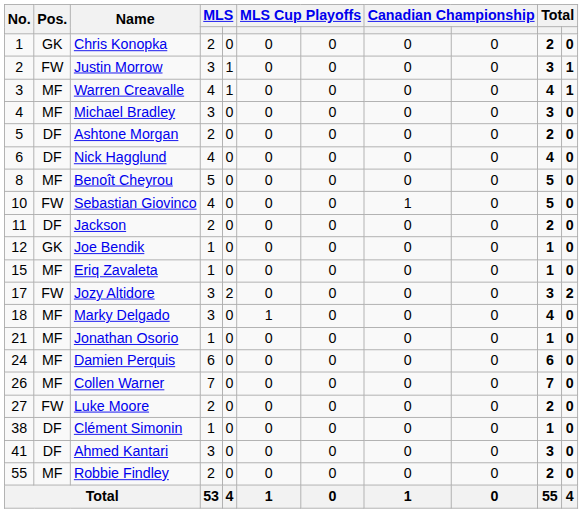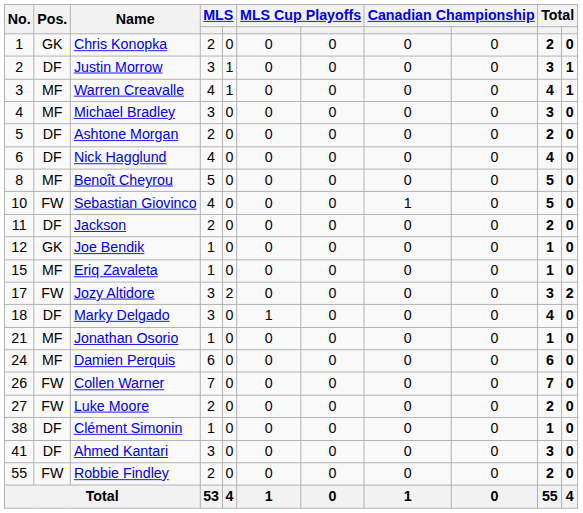 <table class="wikitable sortable" style="text-align: center;">
 <tr>
 <th rowspan="2">No.</th>
 <th rowspan="2">Pos.</th>
 <th rowspan="2">Name</th>
 <th colspan="2"><a href='#'>MLS</a></th>
 <th colspan="2"><a href='#'>MLS Cup Playoffs</a></th>
 <th colspan="2"><a href='#'>Canadian Championship</a></th>
 <th colspan="2"><strong>Total</strong></th>
 </tr>
 <tr>
 <th></th>
 <th></th>
 <th></th>
 <th></th>
 <th></th>
 <th></th>
 <th></th>
 <th></th>
 </tr>
 <tr>
 <td>1</td>
 <td>GK</td>
 <td align=left> <a href='#'>Chris Konopka</a></td>
 <td>2</td>
 <td>0</td>
 <td>0</td>
 <td>0</td>
 <td>0</td>
 <td>0</td>
 <td><strong>2</strong></td>
 <td><strong>0</strong></td>
 </tr>
 <tr>
 <td>2</td>
-<td>FW</td>
+<td>DF</td>
 <td align=left> <a href='#'>Justin Morrow</a></td>
 <td>3</td>
 <td>1</td>
 <td>0</td>
 <td>0</td>
 <td>0</td>
 <td>0</td>
 <td><strong>3</strong></td>
 <td><strong>1</strong></td>
 </tr>
 <tr>
 <td>3</td>
 <td>MF</td>
 <td align=left> <a href='#'>Warren Creavalle</a></td>
 <td>4</td>
 <td>1</td>
 <td>0</td>
 <td>0</td>
 <td>0</td>
 <td>0</td>
 <td><strong>4</strong></td>
 <td><strong>1</strong></td>
 </tr>
 <tr>
 <td>4</td>
 <td>MF</td>
 <td align=left> <a href='#'>Michael Bradley</a></td>
 <td>3</td>
 <td>0</td>
 <td>0</td>
 <td>0</td>
 <td>0</td>
 <td>0</td>
 <td><strong>3</strong></td>
 <td><strong>0</strong></td>
 </tr>
 <tr>
 <td>5</td>
 <td>DF</td>
 <td align=left> <a href='#'>Ashtone Morgan</a></td>
 <td>2</td>
 <td>0</td>
 <td>0</td>
 <td>0</td>
 <td>0</td>
 <td>0</td>
 <td><strong>2</strong></td>
 <td><strong>0</strong></td>
 </tr>
 <tr>
 <td>6</td>
 <td>DF</td>
 <td align=left> <a href='#'>Nick Hagglund</a></td>
 <td>4</td>
 <td>0</td>
 <td>0</td>
 <td>0</td>
 <td>0</td>
 <td>0</td>
 <td><strong>4</strong></td>
 <td><strong>0</strong></td>
 </tr>
 <tr>
 <td>8</td>
 <td>MF</td>
 <td align=left> <a href='#'>Benoît Cheyrou</a></td>
 <td>5</td>
 <td>0</td>
 <td>0</td>
 <td>0</td>
 <td>0</td>
 <td>0</td>
 <td><strong>5</strong></td>
 <td><strong>0</strong></td>
 </tr>
 <tr>
 <td>10</td>
 <td>FW</td>
 <td align=left> <a href='#'>Sebastian Giovinco</a></td>
 <td>4</td>
 <td>0</td>
 <td>0</td>
 <td>0</td>
 <td>1</td>
 <td>0</td>
 <td><strong>5</strong></td>
 <td><strong>0</strong></td>
 </tr>
 <tr>
 <td>11</td>
 <td>DF</td>
 <td align=left> <a href='#'>Jackson</a></td>
 <td>2</td>
 <td>0</td>
 <td>0</td>
 <td>0</td>
 <td>0</td>
 <td>0</td>
 <td><strong>2</strong></td>
 <td><strong>0</strong></td>
 </tr>
 <tr>
 <td>12</td>
 <td>GK</td>
 <td align=left> <a href='#'>Joe Bendik</a></td>
 <td>1</td>
 <td>0</td>
 <td>0</td>
 <td>0</td>
 <td>0</td>
 <td>0</td>
 <td><strong>1</strong></td>
 <td><strong>0</strong></td>
 </tr>
 <tr>
 <td>15</td>
 <td>MF</td>
 <td align=left> <a href='#'>Eriq Zavaleta</a></td>
 <td>1</td>
 <td>0</td>
 <td>0</td>
 <td>0</td>
 <td>0</td>
 <td>0</td>
 <td><strong>1</strong></td>
 <td><strong>0</strong></td>
 </tr>
 <tr>
 <td>17</td>
 <td>FW</td>
 <td align=left> <a href='#'>Jozy Altidore</a></td>
 <td>3</td>
 <td>2</td>
 <td>0</td>
 <td>0</td>
 <td>0</td>
 <td>0</td>
 <td><strong>3</strong></td>
 <td><strong>2</strong></td>
 </tr>
 <tr>
 <td>18</td>
-<td>MF</td>
+<td>DF</td>
 <td align=left> <a href='#'>Marky Delgado</a></td>
 <td>3</td>
 <td>0</td>
 <td>1</td>
 <td>0</td>
 <td>0</td>
 <td>0</td>
 <td><strong>4</strong></td>
 <td><strong>0</strong></td>
 </tr>
 <tr>
 <td>21</td>
 <td>MF</td>
 <td align=left> <a href='#'>Jonathan Osorio</a></td>
 <td>1</td>
 <td>0</td>
 <td>0</td>
 <td>0</td>
 <td>0</td>
 <td>0</td>
 <td><strong>1</strong></td>
 <td><strong>0</strong></td>
 </tr>
 <tr>
 <td>24</td>
 <td>MF</td>
 <td align=left> <a href='#'>Damien Perquis</a></td>
 <td>6</td>
 <td>0</td>
 <td>0</td>
 <td>0</td>
 <td>0</td>
 <td>0</td>
 <td><strong>6</strong></td>
 <td><strong>0</strong></td>
 </tr>
 <tr>
 <td>26</td>
-<td>MF</td>
+<td>FW</td>
 <td align=left> <a href='#'>Collen Warner</a></td>
 <td>7</td>
 <td>0</td>
 <td>0</td>
 <td>0</td>
 <td>0</td>
 <td>0</td>
 <td><strong>7</strong></td>
 <td><strong>0</strong></td>
 </tr>
 <tr>
 <td>27</td>
 <td>FW</td>
 <td align=left> <a href='#'>Luke Moore</a></td>
 <td>2</td>
 <td>0</td>
 <td>0</td>
 <td>0</td>
 <td>0</td>
 <td>0</td>
 <td><strong>2</strong></td>
 <td><strong>0</strong></td>
 </tr>
 <tr>
 <td>38</td>
 <td>DF</td>
 <td align=left> <a href='#'>Clément Simonin</a></td>
 <td>1</td>
 <td>0</td>
 <td>0</td>
 <td>0</td>
 <td>0</td>
 <td>0</td>
 <td><strong>1</strong></td>
 <td><strong>0</strong></td>
 </tr>
 <tr>
 <td>41</td>
 <td>DF</td>
 <td align=left> <a href='#'>Ahmed Kantari</a></td>
 <td>3</td>
 <td>0</td>
 <td>0</td>
 <td>0</td>
 <td>0</td>
 <td>0</td>
 <td><strong>3</strong></td>
 <td><strong>0</strong></td>
 </tr>
 <tr>
 <td>55</td>
-<td>MF</td>
+<td>FW</td>
 <td align=left> <a href='#'>Robbie Findley</a></td>
 <td>2</td>
 <td>0</td>
 <td>0</td>
 <td>0</td>
 <td>0</td>
 <td>0</td>
 <td><strong>2</strong></td>
 <td><strong>0</strong></td>
 </tr>
 <tr>
 <th colspan=3>Total</th>
 <th>53</th>
 <th>4</th>
 <th>1</th>
 <th>0</th>
 <th>1</th>
 <th>0</th>
 <th>55</th>
 <th>4</th>
 </tr>
 </table>
